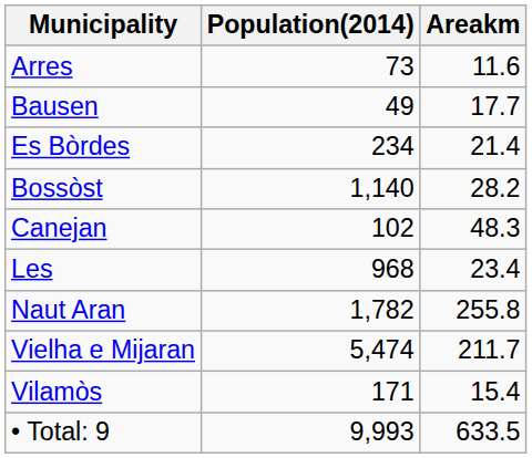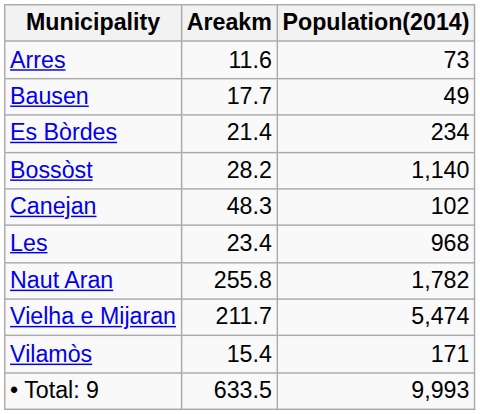 <table class="wikitable sortable">
 <tr>
 <th>Municipality</th>
+<th>Areakm</th>
 <th>Population(2014)</th>
-<th>Areakm</th>
 </tr>
 <tr>
 <td><a href='#'>Arres</a></td>
+<td align=right>11.6</td>
 <td align=right>73</td>
-<td align=right>11.6</td>
 </tr>
 <tr>
 <td><a href='#'>Bausen</a></td>
+<td align=right>17.7</td>
 <td align=right>49</td>
-<td align=right>17.7</td>
 </tr>
 <tr>
 <td><a href='#'>Es Bòrdes</a></td>
+<td align=right>21.4</td>
 <td align=right>234</td>
-<td align=right>21.4</td>
 </tr>
 <tr>
 <td><a href='#'>Bossòst</a></td>
+<td align=right>28.2</td>
 <td align=right>1,140</td>
-<td align=right>28.2</td>
 </tr>
 <tr>
 <td><a href='#'>Canejan</a></td>
+<td align=right>48.3</td>
 <td align=right>102</td>
-<td align=right>48.3</td>
 </tr>
 <tr>
 <td><a href='#'>Les</a></td>
+<td align=right>23.4</td>
 <td align=right>968</td>
-<td align=right>23.4</td>
 </tr>
 <tr>
 <td><a href='#'>Naut Aran</a></td>
+<td align=right>255.8</td>
 <td align=right>1,782</td>
-<td align=right>255.8</td>
 </tr>
 <tr>
 <td><a href='#'>Vielha e Mijaran</a></td>
+<td align=right>211.7</td>
 <td align=right>5,474</td>
-<td align=right>211.7</td>
 </tr>
 <tr>
 <td><a href='#'>Vilamòs</a></td>
+<td align=right>15.4</td>
 <td align=right>171</td>
-<td align=right>15.4</td>
 </tr>
 <tr>
 <td>• Total: 9</td>
+<td align=right>633.5</td>
 <td align=right>9,993</td>
-<td align=right>633.5</td>
 </tr>
 </table>
